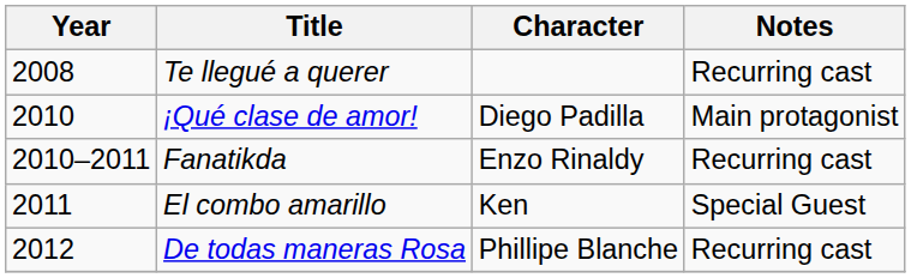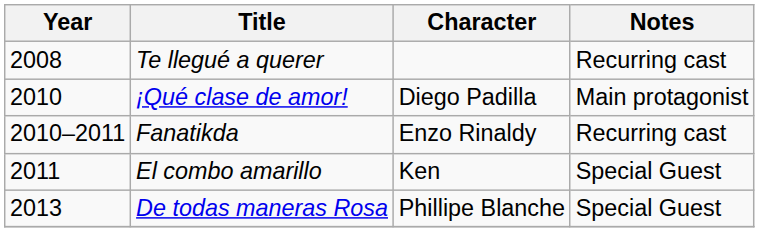 <table class="wikitable">
 <tr>
 <th>Year</th>
 <th>Title</th>
 <th>Character</th>
 <th>Notes</th>
 </tr>
 <tr>
 <td>2008</td>
 <td><em>Te llegué a querer</em></td>
 <td></td>
 <td>Recurring cast</td>
 </tr>
 <tr>
 <td>2010</td>
 <td><em><a href='#'>¡Qué clase de amor!</a></em></td>
 <td>Diego Padilla</td>
 <td>Main protagonist</td>
 </tr>
 <tr>
 <td>2010–2011</td>
 <td><em>Fanatikda</em></td>
 <td>Enzo Rinaldy</td>
 <td>Recurring cast</td>
 </tr>
 <tr>
 <td>2011</td>
 <td><em>El combo amarillo</em></td>
 <td>Ken</td>
 <td>Special Guest</td>
 </tr>
 <tr>
-<td>2012</td>
+<td>2013</td>
 <td><em><a href='#'>De todas maneras Rosa</a></em></td>
 <td>Phillipe Blanche</td>
-<td>Recurring cast</td>
+<td>Special Guest</td>
 </tr>
 <tr>
 </tr>
 </table>
